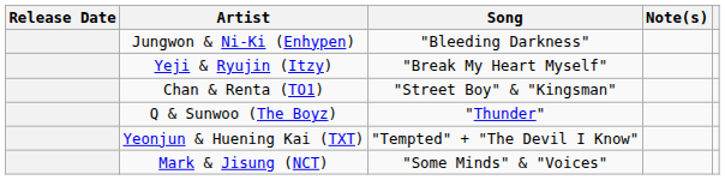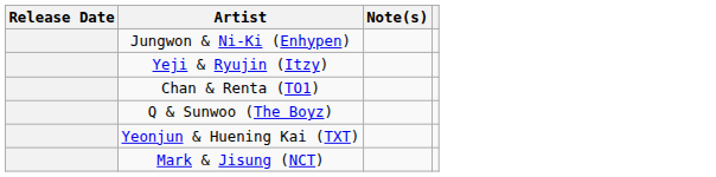 <table class="wikitable plainrowheaders sortable" style="text-align:center">
 <tr>
 <th scope="col">Release Date</th>
 <th scope="col">Artist</th>
-<th scope="col">Song</th>
 <th scope="col">Note(s)</th>
 <th scope="col" class="unsortable"></th>
 </tr>
 <tr>
 <th scope="row"></th>
 <td>Jungwon & <a href='#'>Ni-Ki</a> (<a href='#'>Enhypen</a>)</td>
-<td>"Bleeding Darkness"</td>
 <td></td>
 <td></td>
 </tr>
 <tr>
 <th scope="row"></th>
 <td><a href='#'>Yeji</a> & <a href='#'>Ryujin</a> (<a href='#'>Itzy</a>)</td>
-<td>"Break My Heart Myself"</td>
 <td></td>
 <td><br></td>
 </tr>
 <tr>
 <th scope="row"></th>
 <td>Chan & Renta (<a href='#'>TO1</a>)</td>
-<td>"Street Boy" & "Kingsman"</td>
 <td></td>
 <td></td>
 </tr>
 <tr>
 <th scope="row"></th>
 <td>Q & Sunwoo (<a href='#'>The Boyz</a>)</td>
-<td>"<a href='#'>Thunder</a>"</td>
 <td></td>
 <td></td>
 </tr>
 <tr>
 <th scope="row"></th>
 <td><a href='#'>Yeonjun</a> & Huening Kai (<a href='#'>TXT</a>)</td>
-<td>"Tempted" + "The Devil I Know"</td>
 <td></td>
 <td></td>
 </tr>
 <tr>
 <th scope="row"></th>
 <td><a href='#'>Mark</a> & <a href='#'>Jisung</a> (<a href='#'>NCT</a>)</td>
-<td>"Some Minds" & "Voices"</td>
 <td></td>
 <td></td>
 </tr>
 </table>
